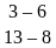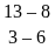 <table style="text-align:center">
 <tr>
 <th width=200></th>
 <th width=100></th>
 <th width=200></th>
 </tr>
 <tr>
+<td align=right><strong></strong></td>
+<td>13 – 8</td>
+<td align=left></td>
+</tr>
+<tr>
 <td align=right></td>
 <td>3 – 6</td>
 <td align=left><strong></strong></td>
 </tr>
-<tr>
-<td align=right><strong></strong></td>
-<td>13 – 8</td>
-<td align=left></td>
-</tr>
 </table>
